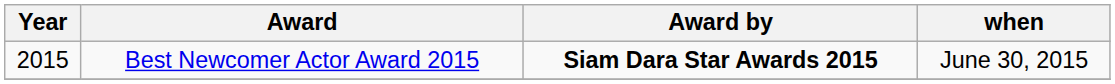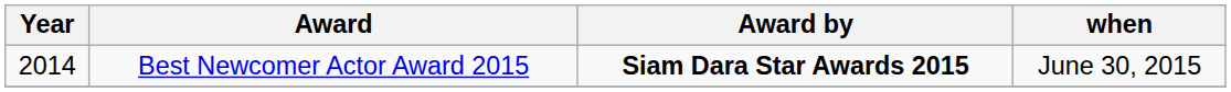 <table class="wikitable" width="60%">
 <tr>
 <th>Year</th>
 <th>Award</th>
 <th>Award by</th>
 <th>when</th>
 </tr>
 <tr>
-<td rowspan="1" align="center">2015</td>
+<td rowspan="1" align="center">2014</td>
 <td align="center"><a href='#'>Best Newcomer Actor Award 2015</a></td>
 <td align="center"><strong>Siam Dara Star Awards 2015</strong></td>
 <td align="center">June 30, 2015</td>
 </tr>
 <tr>
 </tr>
 </table>
